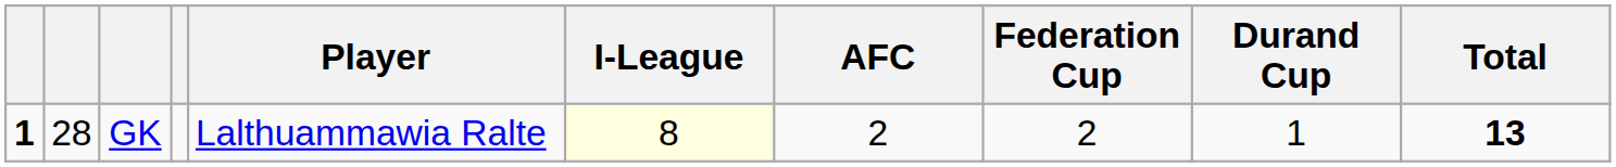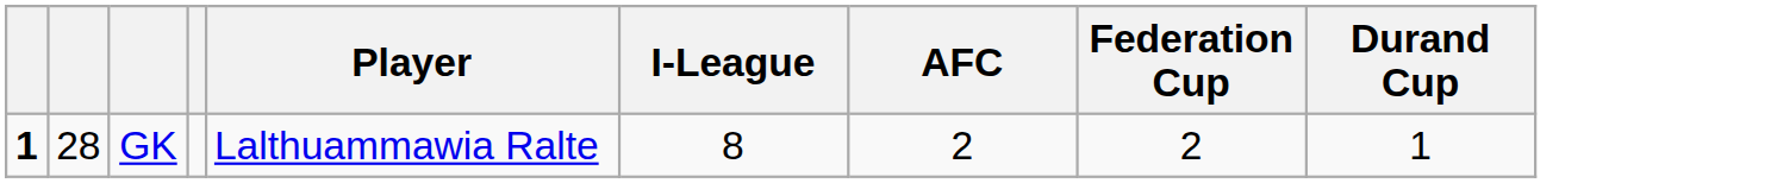 <table class="wikitable" style="font-size: 95%; text-align: center;">
 <tr>
 <th rowspan=1 !width=15><strong></strong></th>
 <th rowspan=1 !width=15><strong></strong></th>
 <th rowspan=1 !width=15><strong></strong></th>
 <th rowspan=1 !width=15><strong></strong></th>
 <th width=150>Player</th>
 <th width=80>I-League</th>
 <th width=80>AFC</th>
 <th width=80>Federation Cup</th>
 <th width=80>Durand Cup</th>
-<th width=80><strong>Total</strong></th>
 </tr>
 <tr>
 <td><strong>1</strong></td>
 <td>28</td>
 <td><a href='#'>GK</a></td>
 <td></td>
 <td align=left><a href='#'>Lalthuammawia Ralte</a></td>
-<td style="background: lightyellow;">8</td>
+<td>8</td>
 <td>2</td>
 <td>2</td>
 <td>1</td>
-<td><strong>13</strong></td>
 </tr>
 </table>
